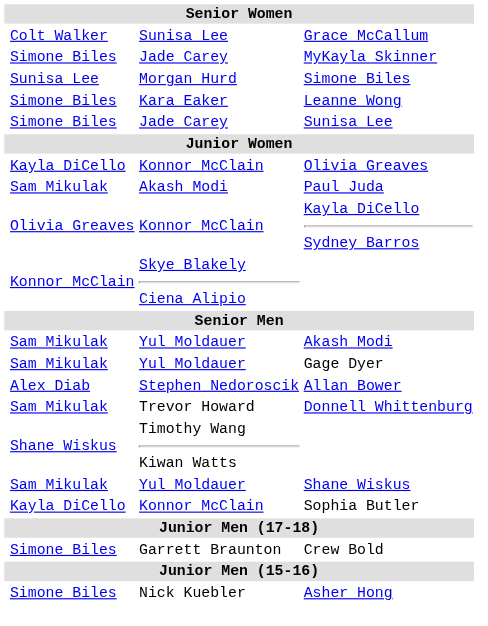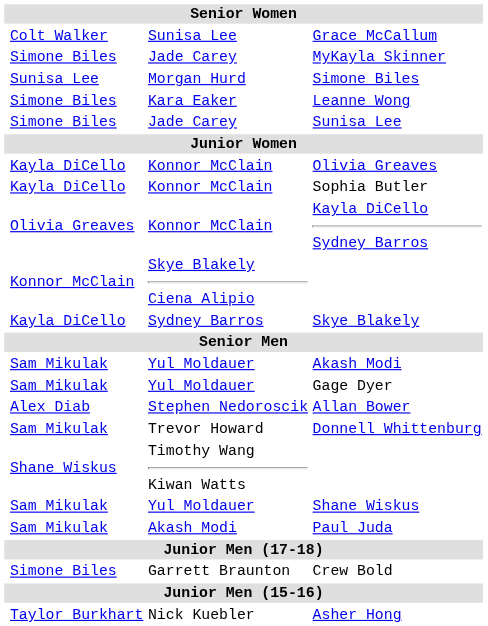 <table>
 <tr style="background:#dfdfdf;">
 <td colspan="4" style="text-align:center;"><strong>Senior Women</strong></td>
 </tr>
 <tr>
 <th scope=row style="text-align:left"></th>
 <td><a href='#'>Colt Walker</a></td>
 <td><a href='#'>Sunisa Lee</a></td>
 <td><a href='#'>Grace McCallum</a></td>
 </tr>
 <tr>
 <th scope=row style="text-align:left"></th>
 <td><a href='#'>Simone Biles</a></td>
 <td><a href='#'>Jade Carey</a></td>
 <td><a href='#'>MyKayla Skinner</a></td>
 </tr>
 <tr>
 <th scope=row style="text-align:left"></th>
 <td><a href='#'>Sunisa Lee</a></td>
 <td><a href='#'>Morgan Hurd</a></td>
 <td><a href='#'>Simone Biles</a></td>
 </tr>
 <tr>
 <th scope=row style="text-align:left"></th>
 <td><a href='#'>Simone Biles</a></td>
 <td><a href='#'>Kara Eaker</a></td>
 <td><a href='#'>Leanne Wong</a></td>
 </tr>
 <tr>
 <th scope=row style="text-align:left"></th>
 <td><a href='#'>Simone Biles</a></td>
 <td><a href='#'>Jade Carey</a></td>
 <td><a href='#'>Sunisa Lee</a></td>
 </tr>
 <tr style="background:#dfdfdf;">
 <td colspan="4" style="text-align:center;"><strong>Junior Women</strong></td>
 </tr>
 <tr>
 <th scope=row style="text-align:left"></th>
 <td><a href='#'>Kayla DiCello</a></td>
 <td><a href='#'>Konnor McClain</a></td>
 <td><a href='#'>Olivia Greaves</a></td>
 </tr>
 <tr>
 <th scope=row style="text-align:left"></th>
-<td><a href='#'>Sam Mikulak</a></td>
-<td><a href='#'>Akash Modi</a></td>
-<td><a href='#'>Paul Juda</a></td>
+<td><a href='#'>Kayla DiCello</a></td>
+<td><a href='#'>Konnor McClain</a></td>
+<td>Sophia Butler</td>
 </tr>
 <tr>
 <th scope=row style="text-align:left"></th>
 <td><a href='#'>Olivia Greaves</a></td>
 <td><a href='#'>Konnor McClain</a></td>
 <td><a href='#'>Kayla DiCello</a><hr><a href='#'>Sydney Barros</a></td>
 </tr>
 <tr>
 <th scope=row style="text-align:left"></th>
 <td><a href='#'>Konnor McClain</a></td>
 <td><a href='#'>Skye Blakely</a><hr><a href='#'>Ciena Alipio</a></td>
 <td></td>
+</tr>
+<tr>
+<th scope=row style="text-align:left"></th>
+<td><a href='#'>Kayla DiCello</a></td>
+<td><a href='#'>Sydney Barros</a></td>
+<td><a href='#'>Skye Blakely</a></td>
 </tr>
 <tr style="background:#dfdfdf;">
 <td colspan="4" style="text-align:center;"><strong>Senior Men</strong></td>
 </tr>
 <tr>
 <th scope=row style="text-align:left"></th>
 <td><a href='#'>Sam Mikulak</a></td>
 <td><a href='#'>Yul Moldauer</a></td>
 <td><a href='#'>Akash Modi</a></td>
 </tr>
 <tr>
 <th scope=row style="text-align:left"></th>
 <td><a href='#'>Sam Mikulak</a></td>
 <td><a href='#'>Yul Moldauer</a></td>
 <td>Gage Dyer</td>
 </tr>
 <tr>
 <th scope=row style="text-align:left"></th>
 <td><a href='#'>Alex Diab</a></td>
 <td><a href='#'>Stephen Nedoroscik</a></td>
 <td><a href='#'>Allan Bower</a></td>
 </tr>
 <tr>
 <th scope=row style="text-align:left"></th>
 <td><a href='#'>Sam Mikulak</a></td>
 <td>Trevor Howard</td>
 <td><a href='#'>Donnell Whittenburg</a></td>
 </tr>
 <tr>
 <th scope=row style="text-align:left"></th>
 <td><a href='#'>Shane Wiskus</a></td>
 <td>Timothy Wang<hr>Kiwan Watts</td>
 <td></td>
 </tr>
 <tr>
 <th scope=row style="text-align:left"></th>
 <td><a href='#'>Sam Mikulak</a></td>
 <td><a href='#'>Yul Moldauer</a></td>
 <td><a href='#'>Shane Wiskus</a></td>
 </tr>
 <tr>
 <th scope=row style="text-align:left"></th>
-<td><a href='#'>Kayla DiCello</a></td>
-<td><a href='#'>Konnor McClain</a></td>
-<td>Sophia Butler</td>
+<td><a href='#'>Sam Mikulak</a></td>
+<td><a href='#'>Akash Modi</a></td>
+<td><a href='#'>Paul Juda</a></td>
 </tr>
 <tr style="background:#dfdfdf;">
 <td colspan="4" style="text-align:center;"><strong>Junior Men (17-18)</strong></td>
 </tr>
 <tr>
 <th scope=row style="text-align:left"></th>
 <td><a href='#'>Simone Biles</a></td>
 <td>Garrett Braunton</td>
 <td>Crew Bold</td>
 </tr>
 <tr style="background:#dfdfdf;">
 <td colspan="4" style="text-align:center;"><strong>Junior Men (15-16)</strong></td>
 </tr>
 <tr>
 <th scope=row style="text-align:left"></th>
-<td><a href='#'>Simone Biles</a></td>
+<td><a href='#'>Taylor Burkhart</a></td>
 <td>Nick Kuebler</td>
 <td><a href='#'>Asher Hong</a></td>
 </tr>
 </table>
